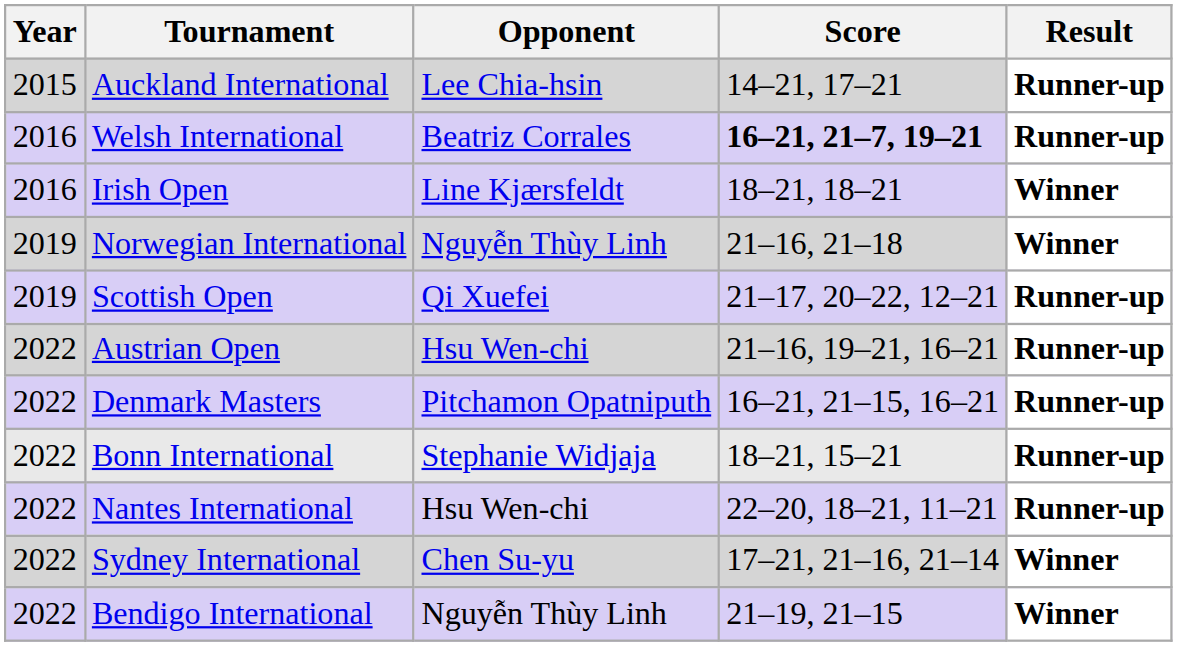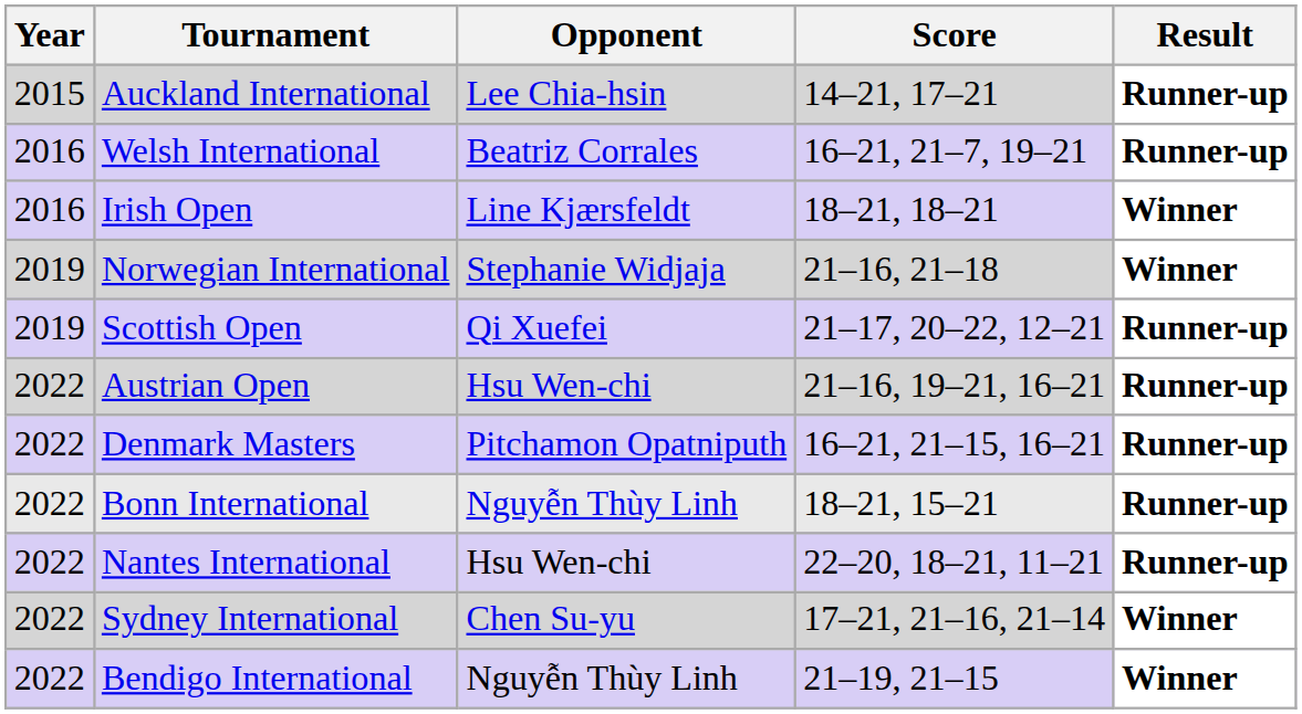 <table class="sortable wikitable" style="font-size: 90%;">
 <tr>
 <th>Year</th>
 <th>Tournament</th>
 <th>Opponent</th>
 <th>Score</th>
 <th>Result</th>
 </tr>
 <tr style="background:#D5D5D5">
 <td align="center">2015</td>
 <td align="left"><a href='#'>Auckland International</a></td>
 <td align="left"> <a href='#'>Lee Chia-hsin</a></td>
 <td align="left">14–21, 17–21</td>
 <td style="text-align:left; background:white"> <strong>Runner-up</strong></td>
 </tr>
 <tr style="background:#D8CEF6">
 <td align="center">2016</td>
 <td align="left"><a href='#'>Welsh International</a></td>
 <td align="left"> <a href='#'>Beatriz Corrales</a></td>
-<td align="left"><strong>16–21, 21–7, 19–21</strong></td>
+<td align="left">16–21, 21–7, 19–21</td>
 <td style="text-align:left; background:white"> <strong>Runner-up</strong></td>
 </tr>
 <tr style="background:#D8CEF6">
 <td align="center">2016</td>
 <td align="left"><a href='#'>Irish Open</a></td>
 <td align="left"> <a href='#'>Line Kjærsfeldt</a></td>
 <td align="left">18–21, 18–21</td>
 <td style="text-align:left; background:white"> <strong>Winner</strong></td>
 </tr>
 <tr style="background:#D5D5D5">
 <td align="center">2019</td>
 <td align="left"><a href='#'>Norwegian International</a></td>
-<td align="left"> <a href='#'>Nguyễn Thùy Linh</a></td>
+<td align="left"> <a href='#'>Stephanie Widjaja</a></td>
 <td align="left">21–16, 21–18</td>
 <td style="text-align:left; background:white"> <strong>Winner</strong></td>
 </tr>
 <tr style="background:#D8CEF6">
 <td align="center">2019</td>
 <td align="left"><a href='#'>Scottish Open</a></td>
 <td align="left"> <a href='#'>Qi Xuefei</a></td>
 <td align="left">21–17, 20–22, 12–21</td>
 <td style="text-align:left; background:white"> <strong>Runner-up</strong></td>
 </tr>
 <tr style="background:#D5D5D5">
 <td align="center">2022</td>
 <td align="left"><a href='#'>Austrian Open</a></td>
 <td align="left"> <a href='#'>Hsu Wen-chi</a></td>
 <td align="left">21–16, 19–21, 16–21</td>
 <td style="text-align:left; background:white"> <strong>Runner-up</strong></td>
 </tr>
 <tr style="background:#D8CEF6">
 <td align="center">2022</td>
 <td align="left"><a href='#'>Denmark Masters</a></td>
 <td align="left"> <a href='#'>Pitchamon Opatniputh</a></td>
 <td align="left">16–21, 21–15, 16–21</td>
 <td style="text-align:left; background:white"> <strong>Runner-up</strong></td>
 </tr>
 <tr style="background:#E9E9E9">
 <td align="center">2022</td>
 <td align="left"><a href='#'>Bonn International</a></td>
-<td align="left"> <a href='#'>Stephanie Widjaja</a></td>
+<td align="left"> <a href='#'>Nguyễn Thùy Linh</a></td>
 <td align="left">18–21, 15–21</td>
 <td style="text-align:left; background:white"> <strong>Runner-up</strong></td>
 </tr>
 <tr style="background:#D8CEF6">
 <td align="center">2022</td>
 <td align="left"><a href='#'>Nantes International</a></td>
 <td align="left"> Hsu Wen-chi</td>
 <td align="left">22–20, 18–21, 11–21</td>
 <td style="text-align:left; background:white"> <strong>Runner-up</strong></td>
 </tr>
 <tr style="background:#D5D5D5">
 <td align="center">2022</td>
 <td align="left"><a href='#'>Sydney International</a></td>
 <td align="left"> <a href='#'>Chen Su-yu</a></td>
 <td align="left">17–21, 21–16, 21–14</td>
 <td style="text-align:left; background:white"> <strong>Winner</strong></td>
 </tr>
 <tr style="background:#D8CEF6">
 <td align="center">2022</td>
 <td align="left"><a href='#'>Bendigo International</a></td>
 <td align="left"> Nguyễn Thùy Linh</td>
 <td align="left">21–19, 21–15</td>
 <td style="text-align:left; background:white"> <strong>Winner</strong></td>
 </tr>
 </table>
